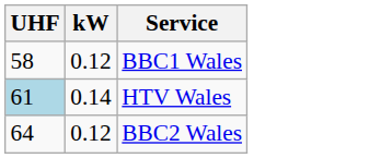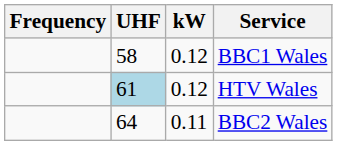 <table class="wikitable sortable">
 <tr>
+<th>Frequency</th>
 <th>UHF</th>
 <th>kW</th>
 <th>Service</th>
 </tr>
 <tr>
+<td></td>
 <td>58</td>
 <td>0.12</td>
 <td><a href='#'>BBC1 Wales</a></td>
 </tr>
 <tr>
+<td></td>
 <td style="background: lightblue;">61</td>
-<td>0.14</td>
+<td>0.12</td>
 <td><a href='#'>HTV Wales</a></td>
 </tr>
 <tr>
+<td></td>
 <td>64</td>
-<td>0.12</td>
+<td>0.11</td>
 <td><a href='#'>BBC2 Wales</a></td>
 </tr>
 </table>
